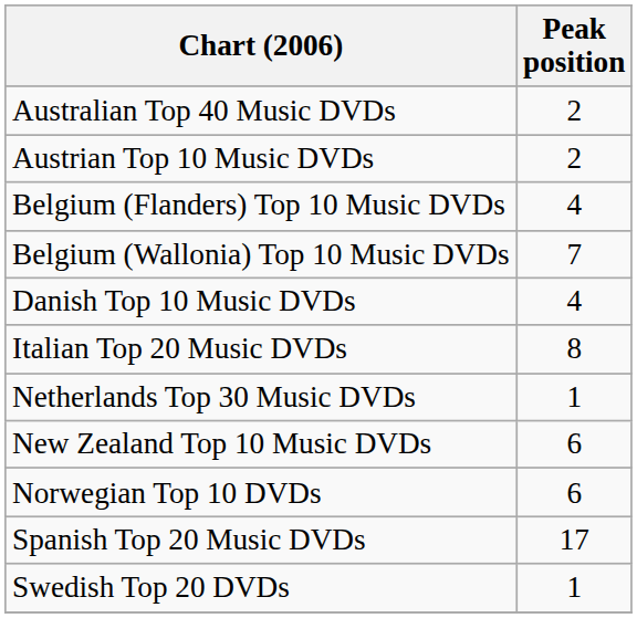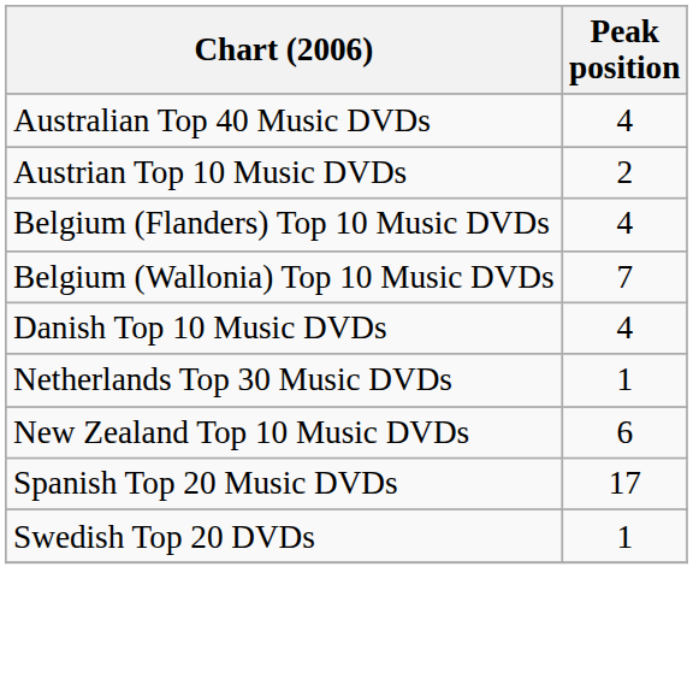 <table class="wikitable sortable" border="1">
 <tr>
 <th scope="col">Chart (2006)</th>
 <th scope="col">Peak<br>position</th>
 </tr>
 <tr>
 <td>Australian Top 40 Music DVDs</td>
-<td style="text-align:center;">2</td>
+<td style="text-align:center;">4</td>
 </tr>
 <tr>
 <td>Austrian Top 10 Music DVDs</td>
 <td style="text-align:center;">2</td>
 </tr>
 <tr>
 <td>Belgium (Flanders) Top 10 Music DVDs</td>
 <td style="text-align:center;">4</td>
 </tr>
 <tr>
 <td>Belgium (Wallonia) Top 10 Music DVDs</td>
 <td style="text-align:center;">7</td>
 </tr>
 <tr>
 <td>Danish Top 10 Music DVDs</td>
 <td style="text-align:center;">4</td>
 </tr>
 <tr>
-<td>Italian Top 20 Music DVDs</td>
-<td style="text-align:center;">8</td>
-</tr>
-<tr>
 <td>Netherlands Top 30 Music DVDs</td>
 <td style="text-align:center;">1</td>
 </tr>
 <tr>
 <td>New Zealand Top 10 Music DVDs</td>
-<td style="text-align:center;">6</td>
-</tr>
-<tr>
-<td>Norwegian Top 10 DVDs</td>
 <td style="text-align:center;">6</td>
 </tr>
 <tr>
 <td>Spanish Top 20 Music DVDs</td>
 <td style="text-align:center;">17</td>
 </tr>
 <tr>
 <td>Swedish Top 20 DVDs</td>
 <td style="text-align:center;">1</td>
 </tr>
 <tr>
 </tr>
 </table>
